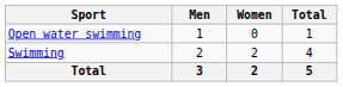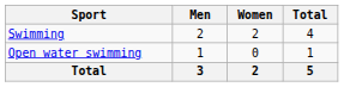 <table class="wikitable sortable" style="text-align:center;">
 <tr>
 <th width=180>Sport</th>
 <th width=55>Men</th>
 <th width=55>Women</th>
 <th width=55>Total</th>
 </tr>
 <tr>
+<td align=left><a href='#'>Swimming</a></td>
+<td>2</td>
+<td>2</td>
+<td>4</td>
+</tr>
+<tr>
 <td align=left><a href='#'>Open water swimming</a></td>
 <td>1</td>
 <td>0</td>
 <td>1</td>
-</tr>
-<tr>
-<td align=left><a href='#'>Swimming</a></td>
-<td>2</td>
-<td>2</td>
-<td>4</td>
 </tr>
 <tr>
 <th>Total</th>
 <th>3</th>
 <th>2</th>
 <th>5</th>
 </tr>
 </table>
